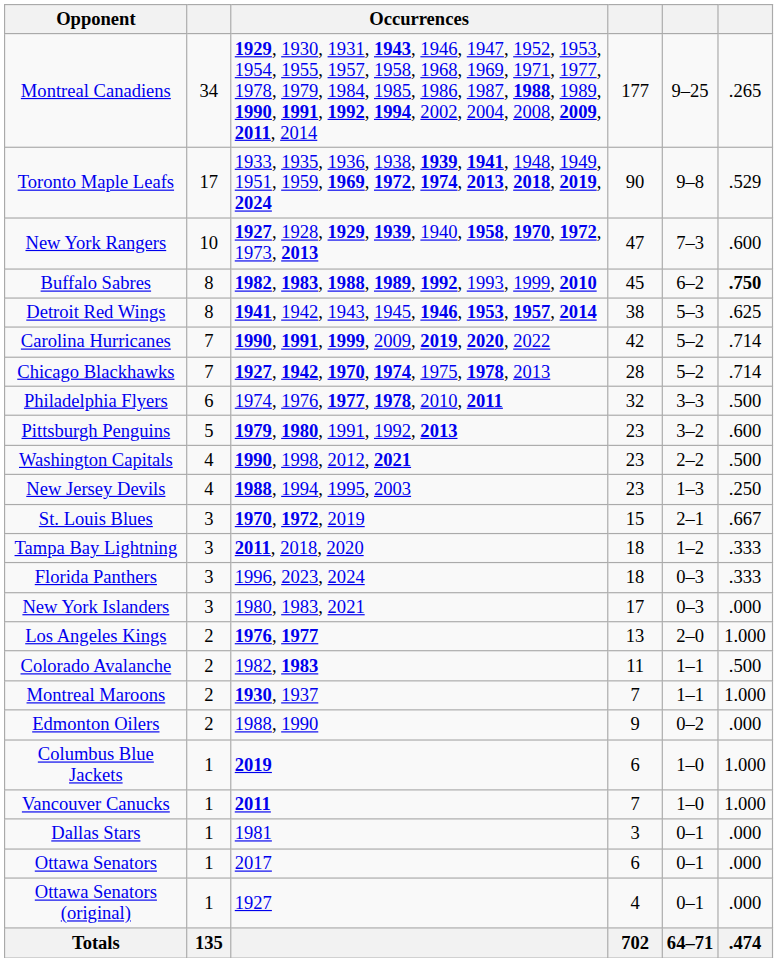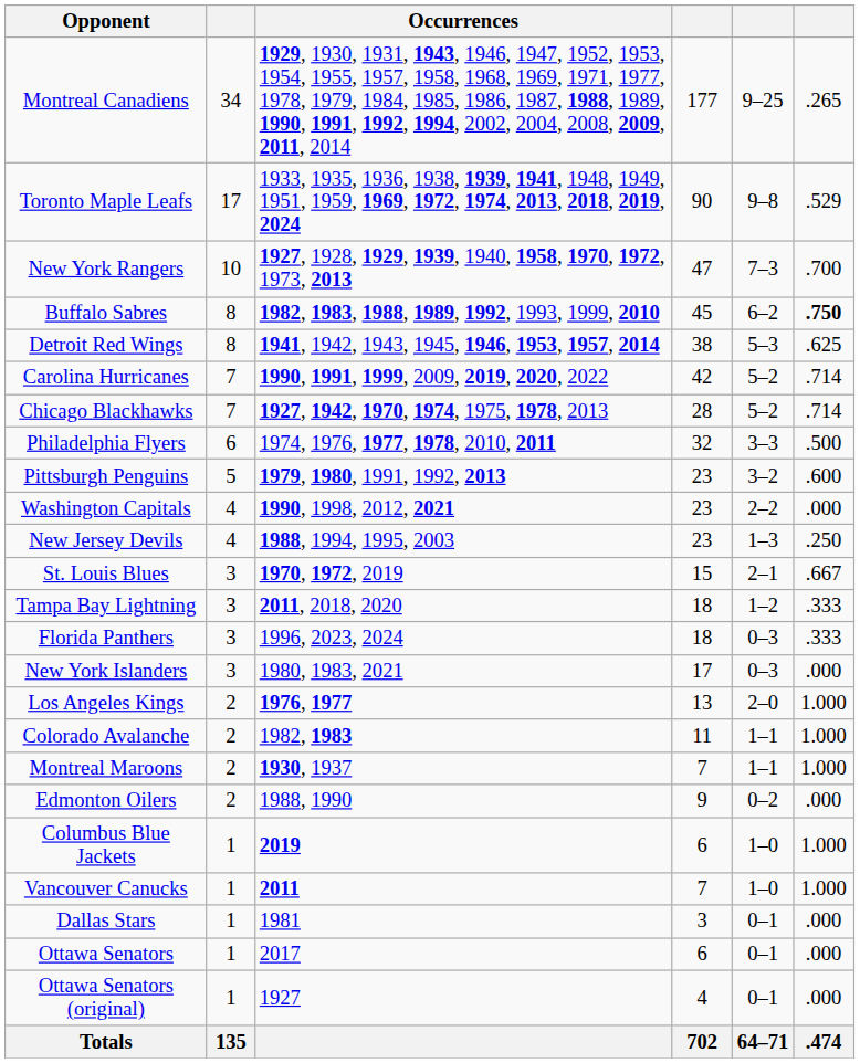 <table class="wikitable sortable" style="text-align: center; width: 75%;">
 <tr>
 <th width="150">Opponent</th>
 <th width="30"></th>
 <th>Occurrences</th>
 <th width="40"></th>
 <th width="40"></th>
 <th width="40"></th>
 </tr>
 <tr>
 <td><a href='#'>Montreal Canadiens</a></td>
 <td>34</td>
 <td align=left><strong><a href='#'>1929</a></strong>, <a href='#'>1930</a>, <a href='#'>1931</a>, <strong><a href='#'>1943</a></strong>, <a href='#'>1946</a>, <a href='#'>1947</a>, <a href='#'>1952</a>, <a href='#'>1953</a>, <a href='#'>1954</a>, <a href='#'>1955</a>, <a href='#'>1957</a>, <a href='#'>1958</a>, <a href='#'>1968</a>, <a href='#'>1969</a>, <a href='#'>1971</a>, <a href='#'>1977</a>, <a href='#'>1978</a>, <a href='#'>1979</a>, <a href='#'>1984</a>, <a href='#'>1985</a>, <a href='#'>1986</a>, <a href='#'>1987</a>, <strong><a href='#'>1988</a></strong>, <a href='#'>1989</a>, <strong><a href='#'>1990</a></strong>, <strong><a href='#'>1991</a></strong>, <strong><a href='#'>1992</a></strong>, <strong><a href='#'>1994</a></strong>, <a href='#'>2002</a>, <a href='#'>2004</a>, <a href='#'>2008</a>, <strong><a href='#'>2009</a></strong>, <strong><a href='#'>2011</a></strong>, <a href='#'>2014</a></td>
 <td>177</td>
 <td>9–25</td>
 <td>.265</td>
 </tr>
 <tr>
 <td><a href='#'>Toronto Maple Leafs</a></td>
 <td>17</td>
 <td align=left><a href='#'>1933</a>, <a href='#'>1935</a>, <a href='#'>1936</a>, <a href='#'>1938</a>, <strong><a href='#'>1939</a></strong>, <strong><a href='#'>1941</a></strong>, <a href='#'>1948</a>, <a href='#'>1949</a>, <a href='#'>1951</a>, <a href='#'>1959</a>, <strong><a href='#'>1969</a></strong>, <strong><a href='#'>1972</a></strong>, <strong><a href='#'>1974</a></strong>, <strong><a href='#'>2013</a></strong>, <strong><a href='#'>2018</a></strong>,  <strong><a href='#'>2019</a></strong>, <strong><a href='#'>2024</a></strong></td>
 <td>90</td>
 <td>9–8</td>
 <td>.529</td>
 </tr>
 <tr>
 <td><a href='#'>New York Rangers</a></td>
 <td>10</td>
 <td align=left><strong><a href='#'>1927</a></strong>, <a href='#'>1928</a>, <strong><a href='#'>1929</a></strong>, <strong><a href='#'>1939</a></strong>, <a href='#'>1940</a>, <strong><a href='#'>1958</a></strong>, <strong><a href='#'>1970</a></strong>, <strong><a href='#'>1972</a></strong>, <a href='#'>1973</a>, <strong><a href='#'>2013</a></strong></td>
 <td>47</td>
 <td>7–3</td>
-<td>.600</td>
+<td>.700</td>
 </tr>
 <tr>
 <td><a href='#'>Buffalo Sabres</a></td>
 <td>8</td>
 <td align=left><strong><a href='#'>1982</a></strong>, <strong><a href='#'>1983</a></strong>, <strong><a href='#'>1988</a></strong>, <strong><a href='#'>1989</a></strong>, <strong><a href='#'>1992</a></strong>, <a href='#'>1993</a>, <a href='#'>1999</a>, <strong><a href='#'>2010</a></strong></td>
 <td>45</td>
 <td>6–2</td>
 <td><strong>.750</strong></td>
 </tr>
 <tr>
 <td><a href='#'>Detroit Red Wings</a></td>
 <td>8</td>
 <td align=left><strong><a href='#'>1941</a></strong>, <a href='#'>1942</a>, <a href='#'>1943</a>, <a href='#'>1945</a>, <strong><a href='#'>1946</a></strong>, <strong><a href='#'>1953</a></strong>, <strong><a href='#'>1957</a></strong>, <strong><a href='#'>2014</a></strong></td>
 <td>38</td>
 <td>5–3</td>
 <td>.625</td>
 </tr>
 <tr>
 <td><a href='#'>Carolina Hurricanes</a></td>
 <td>7</td>
 <td align=left><strong><a href='#'>1990</a></strong>, <strong><a href='#'>1991</a></strong>, <strong><a href='#'>1999</a></strong>, <a href='#'>2009</a>, <strong><a href='#'>2019</a></strong>, <strong><a href='#'>2020</a></strong>, <a href='#'>2022</a></td>
 <td>42</td>
 <td>5–2</td>
 <td>.714</td>
 </tr>
 <tr>
 <td><a href='#'>Chicago Blackhawks</a></td>
 <td>7</td>
 <td align=left><strong><a href='#'>1927</a></strong>, <strong><a href='#'>1942</a></strong>, <strong><a href='#'>1970</a></strong>, <strong><a href='#'>1974</a></strong>, <a href='#'>1975</a>, <strong><a href='#'>1978</a></strong>, <a href='#'>2013</a></td>
 <td>28</td>
 <td>5–2</td>
 <td>.714</td>
 </tr>
 <tr>
 <td><a href='#'>Philadelphia Flyers</a></td>
 <td>6</td>
 <td align=left><a href='#'>1974</a>, <a href='#'>1976</a>, <strong><a href='#'>1977</a></strong>, <strong><a href='#'>1978</a></strong>, <a href='#'>2010</a>, <strong><a href='#'>2011</a></strong></td>
 <td>32</td>
 <td>3–3</td>
 <td>.500</td>
 </tr>
 <tr>
 <td><a href='#'>Pittsburgh Penguins</a></td>
 <td>5</td>
 <td align=left><strong><a href='#'>1979</a></strong>, <strong><a href='#'>1980</a></strong>, <a href='#'>1991</a>, <a href='#'>1992</a>, <strong><a href='#'>2013</a></strong></td>
 <td>23</td>
 <td>3–2</td>
 <td>.600</td>
 </tr>
 <tr>
 <td><a href='#'>Washington Capitals</a></td>
 <td>4</td>
 <td align=left><strong><a href='#'>1990</a></strong>, <a href='#'>1998</a>, <a href='#'>2012</a>, <strong><a href='#'>2021</a></strong></td>
 <td>23</td>
 <td>2–2</td>
-<td>.500</td>
+<td>.000</td>
 </tr>
 <tr>
 <td><a href='#'>New Jersey Devils</a></td>
 <td>4</td>
 <td align=left><strong><a href='#'>1988</a></strong>, <a href='#'>1994</a>, <a href='#'>1995</a>, <a href='#'>2003</a></td>
 <td>23</td>
 <td>1–3</td>
 <td>.250</td>
 </tr>
 <tr>
 <td><a href='#'>St. Louis Blues</a></td>
 <td>3</td>
 <td align=left><strong><a href='#'>1970</a></strong>, <strong><a href='#'>1972</a></strong>, <a href='#'>2019</a></td>
 <td>15</td>
 <td>2–1</td>
 <td>.667</td>
 </tr>
 <tr>
 <td><a href='#'>Tampa Bay Lightning</a></td>
 <td>3</td>
 <td align=left><strong><a href='#'>2011</a></strong>, <a href='#'>2018</a>, <a href='#'>2020</a></td>
 <td>18</td>
 <td>1–2</td>
 <td>.333</td>
 </tr>
 <tr>
 <td><a href='#'>Florida Panthers</a></td>
 <td>3</td>
 <td align=left><a href='#'>1996</a>, <a href='#'>2023</a>, <a href='#'>2024</a></td>
 <td>18</td>
 <td>0–3</td>
 <td>.333</td>
 </tr>
 <tr>
 <td><a href='#'>New York Islanders</a></td>
 <td>3</td>
 <td align=left><a href='#'>1980</a>, <a href='#'>1983</a>, <a href='#'>2021</a></td>
 <td>17</td>
 <td>0–3</td>
 <td>.000</td>
 </tr>
 <tr>
 <td><a href='#'>Los Angeles Kings</a></td>
 <td>2</td>
 <td align=left><strong><a href='#'>1976</a></strong>, <strong><a href='#'>1977</a></strong></td>
 <td>13</td>
 <td>2–0</td>
 <td>1.000</td>
 </tr>
 <tr>
 <td><a href='#'>Colorado Avalanche</a></td>
 <td>2</td>
 <td align=left><a href='#'>1982</a>, <strong><a href='#'>1983</a></strong></td>
 <td>11</td>
 <td>1–1</td>
-<td>.500</td>
+<td>1.000</td>
 </tr>
 <tr>
 <td><a href='#'>Montreal Maroons</a></td>
 <td>2</td>
 <td align=left><strong><a href='#'>1930</a></strong>, <a href='#'>1937</a></td>
 <td>7</td>
 <td>1–1</td>
 <td>1.000</td>
 </tr>
 <tr>
 <td><a href='#'>Edmonton Oilers</a></td>
 <td>2</td>
 <td align=left><a href='#'>1988</a>, <a href='#'>1990</a></td>
 <td>9</td>
 <td>0–2</td>
 <td>.000</td>
 </tr>
 <tr>
 <td><a href='#'>Columbus Blue Jackets</a></td>
 <td>1</td>
 <td align=left><strong><a href='#'>2019</a></strong></td>
 <td>6</td>
 <td>1–0</td>
 <td>1.000</td>
 </tr>
 <tr>
 <td><a href='#'>Vancouver Canucks</a></td>
 <td>1</td>
 <td align=left><strong><a href='#'>2011</a></strong></td>
 <td>7</td>
 <td>1–0</td>
 <td>1.000</td>
 </tr>
 <tr>
 <td><a href='#'>Dallas Stars</a></td>
 <td>1</td>
 <td align=left><a href='#'>1981</a></td>
 <td>3</td>
 <td>0–1</td>
 <td>.000</td>
 </tr>
 <tr>
 <td><a href='#'>Ottawa Senators</a></td>
 <td>1</td>
 <td align=left><a href='#'>2017</a></td>
 <td>6</td>
 <td>0–1</td>
 <td>.000</td>
 </tr>
 <tr>
 <td><a href='#'>Ottawa Senators (original)</a></td>
 <td>1</td>
 <td align=left><a href='#'>1927</a></td>
 <td>4</td>
 <td>0–1</td>
 <td>.000</td>
 </tr>
 <tr>
 <th width="150">Totals</th>
 <th width="30">135</th>
 <th></th>
 <th width="40">702</th>
 <th width="40">64–71</th>
 <th width="40">.474</th>
 </tr>
 </table>
